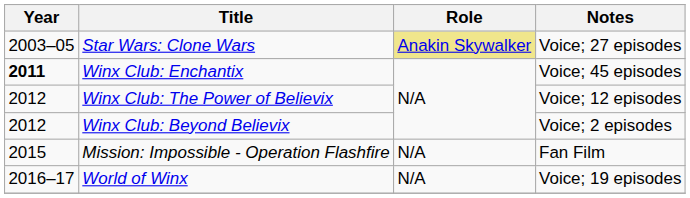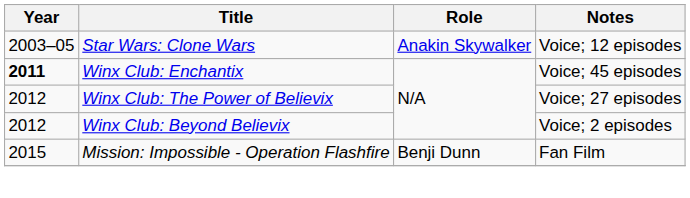 <table class="wikitable sortable">
 <tr>
 <th>Year</th>
 <th>Title</th>
 <th>Role</th>
 <th>Notes</th>
 </tr>
 <tr>
 <td>2003–05</td>
 <td><em><a href='#'>Star Wars: Clone Wars</a></em></td>
-<td style="background: khaki;"><a href='#'>Anakin Skywalker</a></td>
-<td>Voice; 27 episodes</td>
+<td><a href='#'>Anakin Skywalker</a></td>
+<td>Voice; 12 episodes</td>
 </tr>
 <tr>
 <td><strong>2011</strong></td>
 <td><em><a href='#'>Winx Club: Enchantix</a></em></td>
 <td rowspan="3">N/A</td>
 <td>Voice; 45 episodes</td>
 </tr>
 <tr>
 <td>2012</td>
 <td><em><a href='#'>Winx Club: The Power of Believix</a></em></td>
-<td>Voice; 12 episodes</td>
+<td>Voice; 27 episodes</td>
 </tr>
 <tr>
 <td>2012</td>
 <td><em><a href='#'>Winx Club: Beyond Believix</a></em></td>
 <td>Voice; 2 episodes</td>
 </tr>
 <tr>
 <td>2015</td>
 <td><em>Mission: Impossible - Operation Flashfire</em></td>
-<td>N/A</td>
+<td>Benji Dunn</td>
 <td>Fan Film</td>
-</tr>
-<tr>
-<td>2016–17</td>
-<td><em><a href='#'>World of Winx</a></em></td>
-<td>N/A</td>
-<td>Voice; 19 episodes</td>
 </tr>
 <tr>
 </tr>
 </table>
